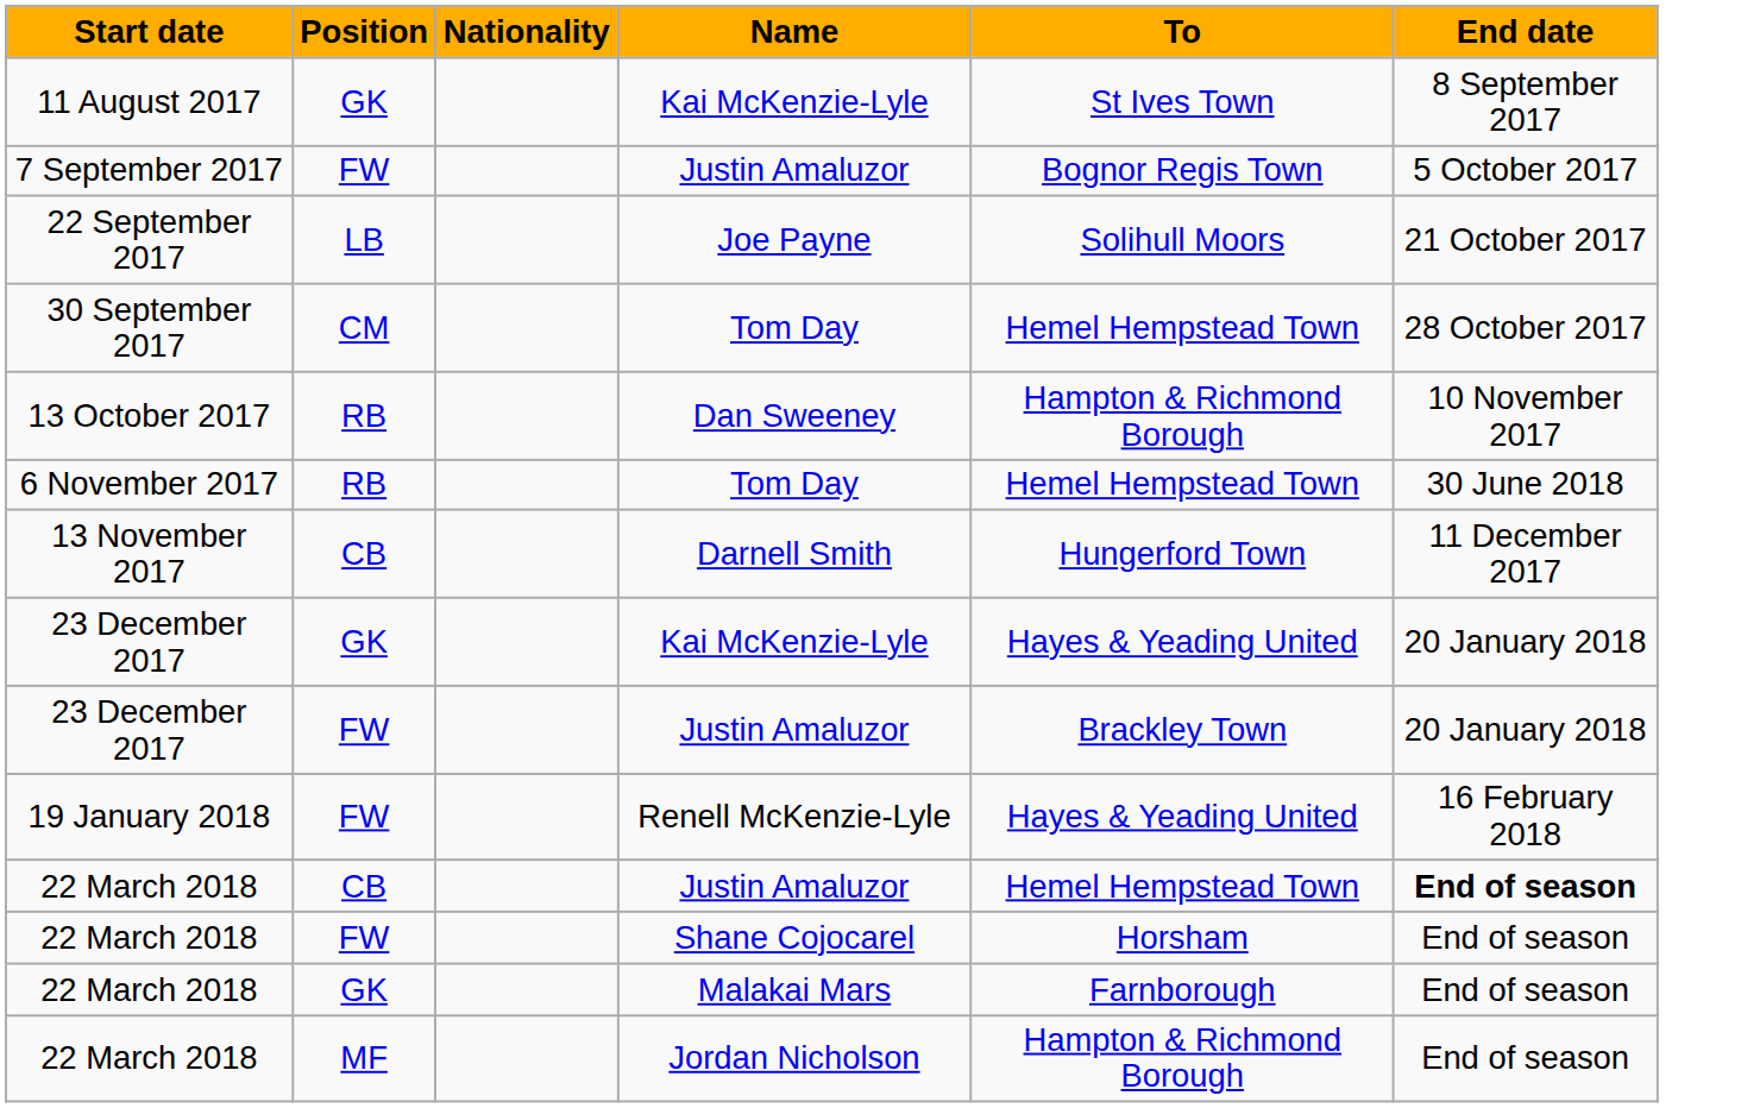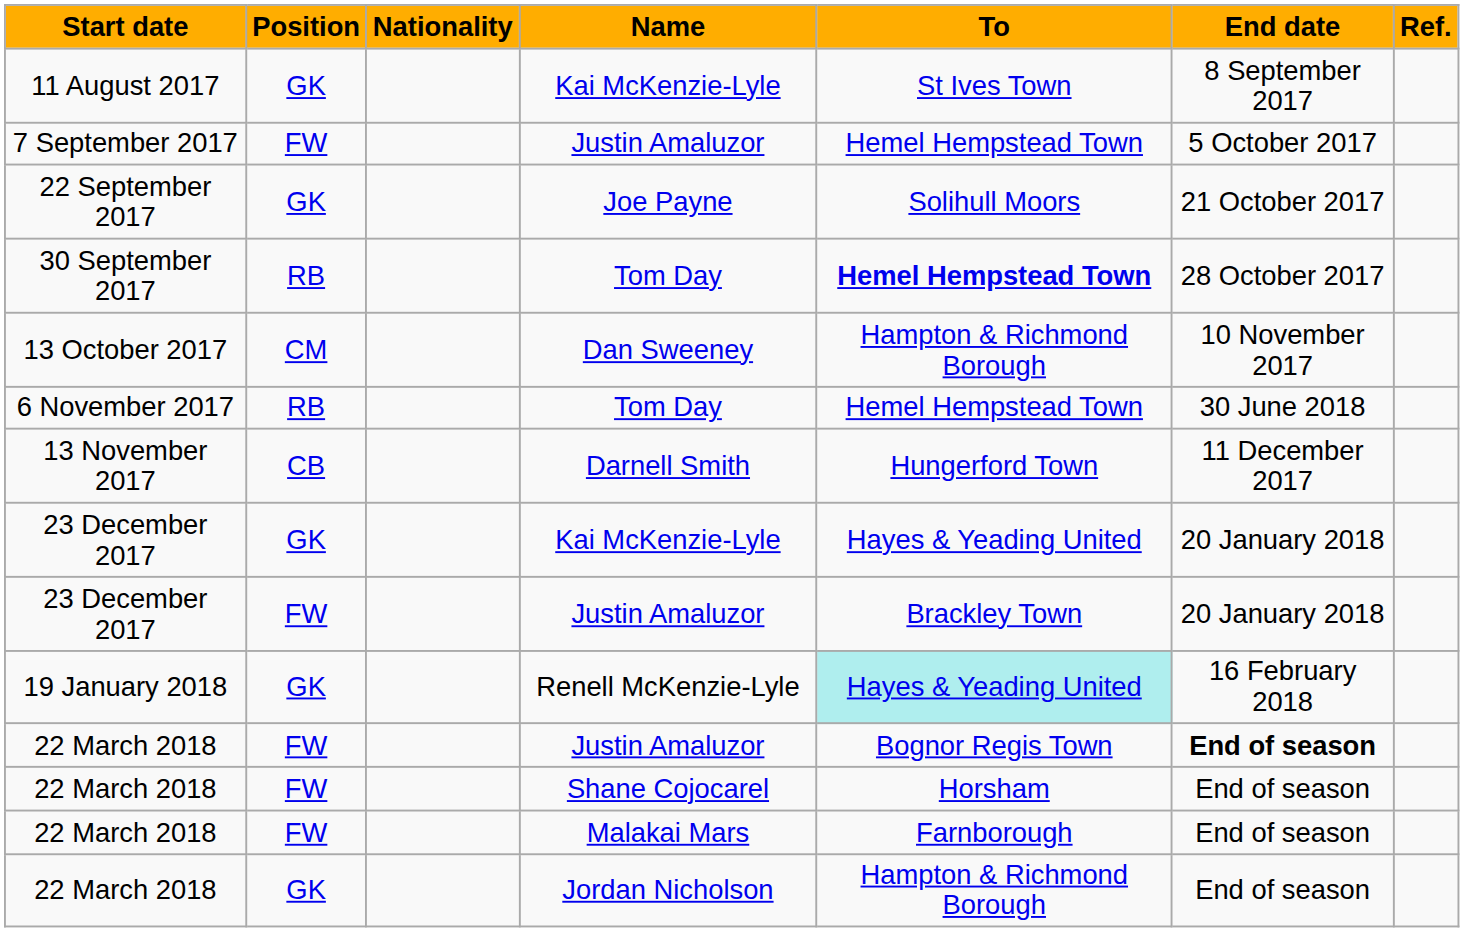 <table class="wikitable"  style="text-align:center; font-size:90%; ">
 <tr>
 <th style="background:#FFAD00; color:black; width:120px;">Start date</th>
 <th style="background:#FFAD00; color:black; width:50px;">Position</th>
 <th style="background:#FFAD00; color:black; width:50px;">Nationality</th>
 <th style="background:#FFAD00; color:black; width:150px;">Name</th>
 <th style="background:#FFAD00; color:black; width:180px;">To</th>
 <th style="background:#FFAD00; color:black; width:110px;">End date</th>
+<th style="background:#FFAD00; color:black; width:25px;">Ref.</th>
 </tr>
 <tr>
 <td>11 August 2017</td>
 <td><a href='#'>GK</a></td>
 <td></td>
 <td><a href='#'>Kai McKenzie-Lyle</a></td>
 <td><a href='#'>St Ives Town</a></td>
 <td>8 September 2017</td>
+<td></td>
 </tr>
 <tr>
 <td>7 September 2017</td>
 <td><a href='#'>FW</a></td>
 <td></td>
 <td><a href='#'>Justin Amaluzor</a></td>
-<td><a href='#'>Bognor Regis Town</a></td>
+<td><a href='#'>Hemel Hempstead Town</a></td>
 <td>5 October 2017</td>
+<td></td>
 </tr>
 <tr>
 <td>22 September 2017</td>
-<td><a href='#'>LB</a></td>
+<td><a href='#'>GK</a></td>
 <td></td>
 <td><a href='#'>Joe Payne</a></td>
 <td><a href='#'>Solihull Moors</a></td>
 <td>21 October 2017</td>
+<td></td>
 </tr>
 <tr>
 <td>30 September 2017</td>
-<td><a href='#'>CM</a></td>
+<td><a href='#'>RB</a></td>
 <td></td>
 <td><a href='#'>Tom Day</a></td>
-<td><a href='#'>Hemel Hempstead Town</a></td>
+<td><strong><a href='#'>Hemel Hempstead Town</a></strong></td>
 <td>28 October 2017</td>
+<td></td>
 </tr>
 <tr>
 <td>13 October 2017</td>
-<td><a href='#'>RB</a></td>
+<td><a href='#'>CM</a></td>
 <td></td>
 <td><a href='#'>Dan Sweeney</a></td>
 <td><a href='#'>Hampton & Richmond Borough</a></td>
 <td>10 November 2017</td>
+<td></td>
 </tr>
 <tr>
 <td>6 November 2017</td>
 <td><a href='#'>RB</a></td>
 <td></td>
 <td><a href='#'>Tom Day</a></td>
 <td><a href='#'>Hemel Hempstead Town</a></td>
 <td>30 June 2018</td>
+<td></td>
 </tr>
 <tr>
 <td>13 November 2017</td>
 <td><a href='#'>CB</a></td>
 <td></td>
 <td><a href='#'>Darnell Smith</a></td>
 <td><a href='#'>Hungerford Town</a></td>
 <td>11 December 2017</td>
+<td></td>
 </tr>
 <tr>
 <td>23 December 2017</td>
 <td><a href='#'>GK</a></td>
 <td></td>
 <td><a href='#'>Kai McKenzie-Lyle</a></td>
 <td><a href='#'>Hayes & Yeading United</a></td>
 <td>20 January 2018</td>
+<td></td>
 </tr>
 <tr>
 <td>23 December 2017</td>
 <td><a href='#'>FW</a></td>
 <td></td>
 <td><a href='#'>Justin Amaluzor</a></td>
 <td><a href='#'>Brackley Town</a></td>
 <td>20 January 2018</td>
+<td></td>
 </tr>
 <tr>
 <td>19 January 2018</td>
-<td><a href='#'>FW</a></td>
+<td><a href='#'>GK</a></td>
 <td></td>
 <td>Renell McKenzie-Lyle</td>
-<td><a href='#'>Hayes & Yeading United</a></td>
+<td style="background: paleturquoise;"><a href='#'>Hayes & Yeading United</a></td>
 <td>16 February 2018</td>
+<td></td>
 </tr>
 <tr>
 <td>22 March 2018</td>
-<td><a href='#'>CB</a></td>
+<td><a href='#'>FW</a></td>
 <td></td>
 <td><a href='#'>Justin Amaluzor</a></td>
-<td><a href='#'>Hemel Hempstead Town</a></td>
+<td><a href='#'>Bognor Regis Town</a></td>
 <td><strong>End of season</strong></td>
+<td></td>
 </tr>
 <tr>
 <td>22 March 2018</td>
 <td><a href='#'>FW</a></td>
 <td></td>
 <td><a href='#'>Shane Cojocarel</a></td>
 <td><a href='#'>Horsham</a></td>
 <td>End of season</td>
+<td></td>
+</tr>
+<tr>
+<td>22 March 2018</td>
+<td><a href='#'>FW</a></td>
+<td></td>
+<td><a href='#'>Malakai Mars</a></td>
+<td><a href='#'>Farnborough</a></td>
+<td>End of season</td>
+<td></td>
 </tr>
 <tr>
 <td>22 March 2018</td>
 <td><a href='#'>GK</a></td>
 <td></td>
-<td><a href='#'>Malakai Mars</a></td>
-<td><a href='#'>Farnborough</a></td>
-<td>End of season</td>
-</tr>
-<tr>
-<td>22 March 2018</td>
-<td><a href='#'>MF</a></td>
-<td></td>
 <td><a href='#'>Jordan Nicholson</a></td>
 <td><a href='#'>Hampton & Richmond Borough</a></td>
 <td>End of season</td>
+<td></td>
 </tr>
 </table>
